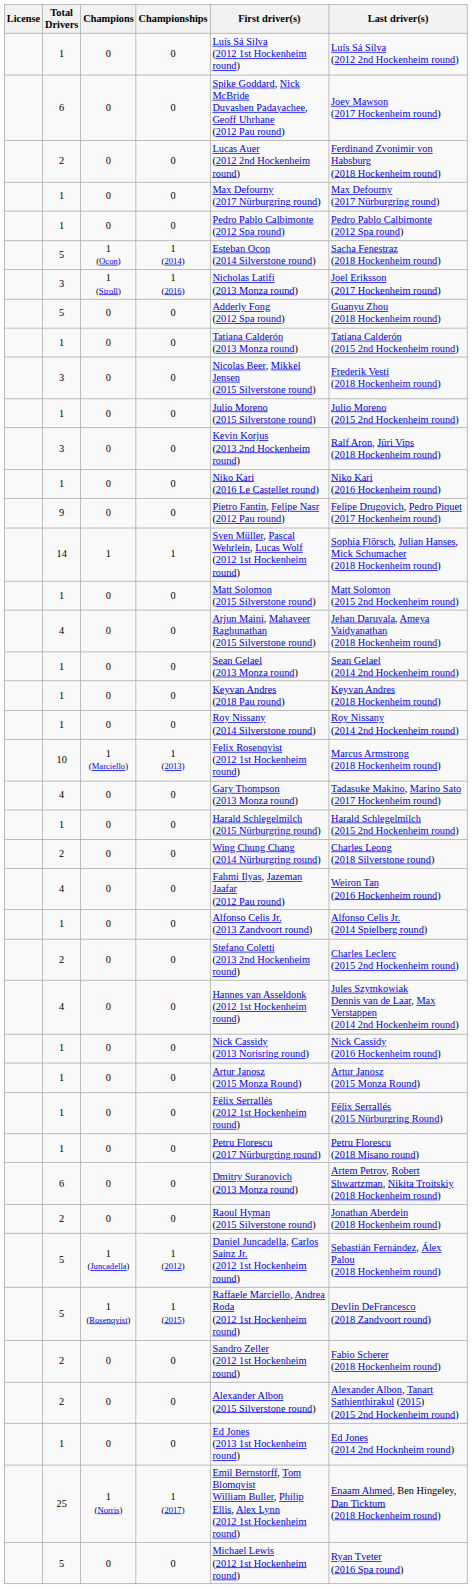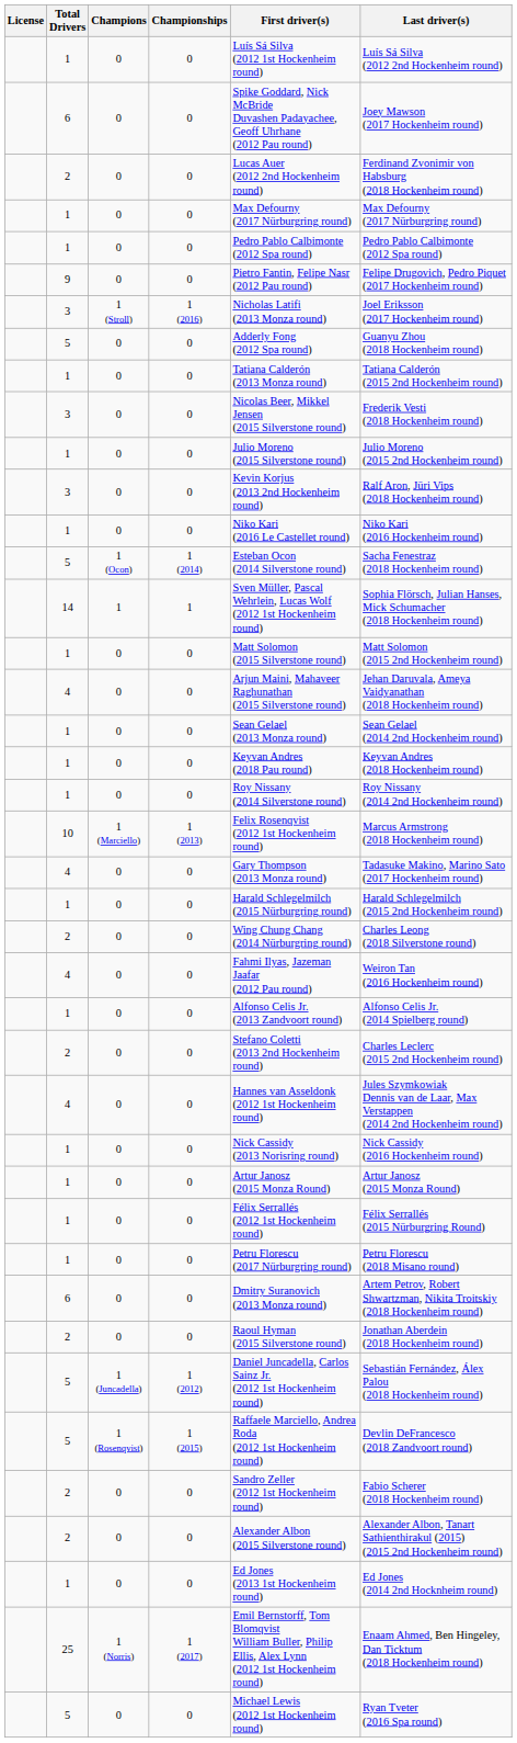 <table class="wikitable sortable" style="font-size: 85%; text-align:center">
 <tr>
 <th>License</th>
 <th>Total<br>Drivers</th>
 <th>Champions</th>
 <th>Championships</th>
 <th>First driver(s)</th>
 <th>Last driver(s)</th>
 </tr>
 <tr>
 <td align="left"></td>
 <td>1</td>
 <td>0</td>
 <td>0</td>
 <td align="left" data-sort-value="1"><a href='#'>Luís Sá Silva</a><br>(<a href='#'>2012 1st Hockenheim round</a>)</td>
 <td align="left" data-sort-value="2"><a href='#'>Luís Sá Silva</a><br>(<a href='#'>2012 2nd Hockenheim round</a>)</td>
 </tr>
 <tr>
 <td align="left"></td>
 <td>6</td>
 <td>0</td>
 <td>0</td>
 <td align="left" data-sort-value="2"><a href='#'>Spike Goddard</a>, <a href='#'>Nick McBride</a><br><a href='#'>Duvashen Padayachee</a>, <a href='#'>Geoff Uhrhane</a><br>(<a href='#'>2012 Pau round</a>)</td>
 <td align="left" data-sort-value="12"><a href='#'>Joey Mawson</a><br>(<a href='#'>2017 Hockenheim round</a>)</td>
 </tr>
 <tr>
 <td align="left"></td>
 <td>2</td>
 <td>0</td>
 <td>0</td>
 <td align="left" data-sort-value="4"><a href='#'>Lucas Auer</a><br>(<a href='#'>2012 2nd Hockenheim round</a>)</td>
 <td align="left" data-sort-value="16"><a href='#'>Ferdinand Zvonimir von Habsburg</a><br>(<a href='#'>2018 Hockenheim round</a>)</td>
 </tr>
 <tr>
 <td align="left"></td>
 <td>1</td>
 <td>0</td>
 <td>0</td>
 <td align="left" data-sort-value="16"><a href='#'>Max Defourny</a><br>(<a href='#'>2017 Nürburgring round</a>)</td>
 <td align="left" data-sort-value="11"><a href='#'>Max Defourny</a><br>(<a href='#'>2017 Nürburgring round</a>)</td>
 </tr>
 <tr>
 <td align="left"></td>
 <td>1</td>
 <td>0</td>
 <td>0</td>
 <td align="left" data-sort-value="3"><a href='#'>Pedro Pablo Calbimonte</a><br>(<a href='#'>2012 Spa round</a>)</td>
 <td align="left" data-sort-value="1"><a href='#'>Pedro Pablo Calbimonte</a><br>(<a href='#'>2012 Spa round</a>)</td>
 </tr>
 <tr>
 <td align="left"></td>
-<td>5</td>
-<td>1<br><small>(<a href='#'>Ocon</a>)</small></td>
-<td>1<br><small>(<a href='#'>2014</a>)</small></td>
-<td align="left" data-sort-value="10"><a href='#'>Esteban Ocon</a><br>(<a href='#'>2014 Silverstone round</a>)</td>
-<td align="left" data-sort-value="16"><a href='#'>Sacha Fenestraz</a><br>(<a href='#'>2018 Hockenheim round</a>)</td>
+<td>9</td>
+<td>0</td>
+<td>0</td>
+<td align="left" data-sort-value="2"><a href='#'>Pietro Fantin</a>, <a href='#'>Felipe Nasr</a><br>(<a href='#'>2012 Pau round</a>)</td>
+<td align="left" data-sort-value="12"><a href='#'>Felipe Drugovich</a>, <a href='#'>Pedro Piquet</a><br>(<a href='#'>2017 Hockenheim round</a>)</td>
 </tr>
 <tr>
 <td align="left"></td>
 <td>3</td>
 <td>1<br><small>(<a href='#'>Stroll</a>)</small></td>
 <td>1<br><small>(<a href='#'>2016</a>)</small></td>
 <td align="left" data-sort-value="5"><a href='#'>Nicholas Latifi</a><br>(<a href='#'>2013 Monza round</a>)</td>
 <td align="left" data-sort-value="12"><a href='#'>Joel Eriksson</a><br>(<a href='#'>2017 Hockenheim round</a>)</td>
 </tr>
 <tr>
 <td align="left"></td>
 <td>5</td>
 <td>0</td>
 <td>0</td>
 <td align="left" data-sort-value="3"><a href='#'>Adderly Fong</a><br>(<a href='#'>2012 Spa round</a>)</td>
 <td align="left" data-sort-value="16"><a href='#'>Guanyu Zhou</a><br>(<a href='#'>2018 Hockenheim round</a>)</td>
 </tr>
 <tr>
 <td align="left"></td>
 <td>1</td>
 <td>0</td>
 <td>0</td>
 <td align="left" data-sort-value="5"><a href='#'>Tatiana Calderón</a><br>(<a href='#'>2013 Monza round</a>)</td>
 <td align="left" data-sort-value="8"><a href='#'>Tatiana Calderón</a><br>(<a href='#'>2015 2nd Hockenheim round</a>)</td>
 </tr>
 <tr>
 <td align="left"></td>
 <td>3</td>
 <td>0</td>
 <td>0</td>
 <td align="left" data-sort-value="12"><a href='#'>Nicolas Beer</a>, <a href='#'>Mikkel Jensen</a><br>(<a href='#'>2015 Silverstone round</a>)</td>
 <td align="left" data-sort-value="16"><a href='#'>Frederik Vesti</a><br>(<a href='#'>2018 Hockenheim round</a>)</td>
 </tr>
 <tr>
 <td align="left"></td>
 <td>1</td>
 <td>0</td>
 <td>0</td>
 <td align="left" data-sort-value="12"><a href='#'>Julio Moreno</a><br>(<a href='#'>2015 Silverstone round</a>)</td>
 <td align="left" data-sort-value="8"><a href='#'>Julio Moreno</a><br>(<a href='#'>2015 2nd Hockenheim round</a>)</td>
 </tr>
 <tr>
 <td align="left"></td>
 <td>3</td>
 <td>0</td>
 <td>0</td>
 <td align="left" data-sort-value="9"><a href='#'>Kevin Korjus</a><br>(<a href='#'>2013 2nd Hockenheim round</a>)</td>
 <td align="left" data-sort-value="16"><a href='#'>Ralf Aron</a>, <a href='#'>Jüri Vips</a><br>(<a href='#'>2018 Hockenheim round</a>)</td>
 </tr>
 <tr>
 <td align="left"></td>
 <td>1</td>
 <td>0</td>
 <td>0</td>
 <td align="left" data-sort-value="15"><a href='#'>Niko Kari</a><br>(<a href='#'>2016 Le Castellet round</a>)</td>
 <td align="left" data-sort-value="10"><a href='#'>Niko Kari</a><br>(<a href='#'>2016 Hockenheim round</a>)</td>
 </tr>
 <tr>
 <td align="left"></td>
-<td>9</td>
-<td>0</td>
-<td>0</td>
-<td align="left" data-sort-value="2"><a href='#'>Pietro Fantin</a>, <a href='#'>Felipe Nasr</a><br>(<a href='#'>2012 Pau round</a>)</td>
-<td align="left" data-sort-value="12"><a href='#'>Felipe Drugovich</a>, <a href='#'>Pedro Piquet</a><br>(<a href='#'>2017 Hockenheim round</a>)</td>
+<td>5</td>
+<td>1<br><small>(<a href='#'>Ocon</a>)</small></td>
+<td>1<br><small>(<a href='#'>2014</a>)</small></td>
+<td align="left" data-sort-value="10"><a href='#'>Esteban Ocon</a><br>(<a href='#'>2014 Silverstone round</a>)</td>
+<td align="left" data-sort-value="16"><a href='#'>Sacha Fenestraz</a><br>(<a href='#'>2018 Hockenheim round</a>)</td>
 </tr>
 <tr>
 <td align="left"></td>
 <td>14</td>
 <td>1<br></td>
 <td>1<br></td>
 <td align="left" data-sort-value="1"><a href='#'>Sven Müller</a>, <a href='#'>Pascal Wehrlein</a>, <a href='#'>Lucas Wolf</a><br>(<a href='#'>2012 1st Hockenheim round</a>)</td>
 <td align="left" data-sort-value="16"><a href='#'>Sophia Flörsch</a>, <a href='#'>Julian Hanses</a>, <a href='#'>Mick Schumacher</a><br>(<a href='#'>2018 Hockenheim round</a>)</td>
 </tr>
 <tr>
 <td align="left"></td>
 <td>1</td>
 <td>0</td>
 <td>0</td>
 <td align="left" data-sort-value="12"><a href='#'>Matt Solomon</a><br>(<a href='#'>2015 Silverstone round</a>)</td>
 <td align="left" data-sort-value="8"><a href='#'>Matt Solomon</a><br>(<a href='#'>2015 2nd Hockenheim round</a>)</td>
 </tr>
 <tr>
 <td align="left"></td>
 <td>4</td>
 <td>0</td>
 <td>0</td>
 <td align="left" data-sort-value="12"><a href='#'>Arjun Maini</a>, <a href='#'>Mahaveer Raghunathan</a><br>(<a href='#'>2015 Silverstone round</a>)</td>
 <td align="left" data-sort-value="16"><a href='#'>Jehan Daruvala</a>, <a href='#'>Ameya Vaidyanathan</a><br>(<a href='#'>2018 Hockenheim round</a>)</td>
 </tr>
 <tr>
 <td align="left"></td>
 <td>1</td>
 <td>0</td>
 <td>0</td>
 <td align="left" data-sort-value="5"><a href='#'>Sean Gelael</a><br>(<a href='#'>2013 Monza round</a>)</td>
 <td align="left" data-sort-value="5"><a href='#'>Sean Gelael</a><br>(<a href='#'>2014 2nd Hockenheim round</a>)</td>
 </tr>
 <tr>
 <td align="left"></td>
 <td>1</td>
 <td>0</td>
 <td>0</td>
 <td align="left" data-sort-value="17"><a href='#'>Keyvan Andres</a><br>(<a href='#'>2018 Pau round</a>)</td>
 <td align="left" data-sort-value="16"><a href='#'>Keyvan Andres</a><br>(<a href='#'>2018 Hockenheim round</a>)</td>
 </tr>
 <tr>
 <td align="left"></td>
 <td>1</td>
 <td>0</td>
 <td>0</td>
 <td align="left" data-sort-value="10"><a href='#'>Roy Nissany</a><br>(<a href='#'>2014 Silverstone round</a>)</td>
 <td align="left" data-sort-value="5"><a href='#'>Roy Nissany</a><br>(<a href='#'>2014 2nd Hockenheim round</a>)</td>
 </tr>
 <tr>
 <td align="left"></td>
 <td>10</td>
 <td>1<br><small>(<a href='#'>Marciello</a>)</small></td>
 <td>1<br><small>(<a href='#'>2013</a>)</small></td>
 <td align="left" data-sort-value="1"><a href='#'>Felix Rosenqvist</a><br>(<a href='#'>2012 1st Hockenheim round</a>)</td>
 <td align="left" data-sort-value="16"><a href='#'>Marcus Armstrong</a><br>(<a href='#'>2018 Hockenheim round</a>)</td>
 </tr>
 <tr>
 <td align="left"></td>
 <td>4</td>
 <td>0</td>
 <td>0</td>
 <td align="left" data-sort-value="5"><a href='#'>Gary Thompson</a><br>(<a href='#'>2013 Monza round</a>)</td>
 <td align="left" data-sort-value="12"><a href='#'>Tadasuke Makino</a>, <a href='#'>Marino Sato</a><br>(<a href='#'>2017 Hockenheim round</a>)</td>
 </tr>
 <tr>
 <td align="left"></td>
 <td>1</td>
 <td>0</td>
 <td>0</td>
 <td align="left" data-sort-value="14"><a href='#'>Harald Schlegelmilch</a><br>(<a href='#'>2015 Nürburgring round</a>)</td>
 <td align="left" data-sort-value="8"><a href='#'>Harald Schlegelmilch</a><br>(<a href='#'>2015 2nd Hockenheim round</a>)</td>
 </tr>
 <tr>
 <td align="left"></td>
 <td>2</td>
 <td>0</td>
 <td>0</td>
 <td align="left" data-sort-value="11"><a href='#'>Wing Chung Chang</a><br>(<a href='#'>2014 Nürburgring round</a>)</td>
 <td align="left" data-sort-value="14"><a href='#'>Charles Leong</a><br>(<a href='#'>2018 Silverstone round</a>)</td>
 </tr>
 <tr>
 <td align="left"></td>
 <td>4</td>
 <td>0</td>
 <td>0</td>
 <td align="left" data-sort-value="2"><a href='#'>Fahmi Ilyas</a>, <a href='#'>Jazeman Jaafar</a><br>(<a href='#'>2012 Pau round</a>)</td>
 <td align="left" data-sort-value="10"><a href='#'>Weiron Tan</a><br>(<a href='#'>2016 Hockenheim round</a>)</td>
 </tr>
 <tr>
 <td align="left"></td>
 <td>1</td>
 <td>0</td>
 <td>0</td>
 <td align="left" data-sort-value="8"><a href='#'>Alfonso Celis Jr.</a><br>(<a href='#'>2013 Zandvoort round</a>)</td>
 <td align="left" data-sort-value="4"><a href='#'>Alfonso Celis Jr.</a><br>(<a href='#'>2014 Spielberg round</a>)</td>
 </tr>
 <tr>
 <td align="left"></td>
 <td>2</td>
 <td>0</td>
 <td>0</td>
 <td align="left" data-sort-value="9"><a href='#'>Stefano Coletti</a><br>(<a href='#'>2013 2nd Hockenheim round</a>)</td>
 <td align="left" data-sort-value="8"><a href='#'>Charles Leclerc</a><br>(<a href='#'>2015 2nd Hockenheim round</a>)</td>
 </tr>
 <tr>
 <td align="left"></td>
 <td>4</td>
 <td>0</td>
 <td>0</td>
 <td align="left" data-sort-value="1"><a href='#'>Hannes van Asseldonk</a><br>(<a href='#'>2012 1st Hockenheim round</a>)</td>
 <td align="left" data-sort-value="5"><a href='#'>Jules Szymkowiak</a><br><a href='#'>Dennis van de Laar</a>, <a href='#'>Max Verstappen</a><br>(<a href='#'>2014 2nd Hockenheim round</a>)</td>
 </tr>
 <tr>
 <td align="left"></td>
 <td>1</td>
 <td>0</td>
 <td>0</td>
 <td align="left" data-sort-value="7"><a href='#'>Nick Cassidy</a><br>(<a href='#'>2013 Norisring round</a>)</td>
 <td align="left" data-sort-value="10"><a href='#'>Nick Cassidy</a><br>(<a href='#'>2016 Hockenheim round</a>)</td>
 </tr>
 <tr>
 <td align="left"></td>
 <td>1</td>
 <td>0</td>
 <td>0</td>
 <td align="left" data-sort-value="13"><a href='#'>Artur Janosz</a><br>(<a href='#'>2015 Monza Round</a>)</td>
 <td align="left" data-sort-value="6"><a href='#'>Artur Janosz</a><br>(<a href='#'>2015 Monza Round</a>)</td>
 </tr>
 <tr>
 <td align="left"></td>
 <td>1</td>
 <td>0</td>
 <td>0</td>
 <td align="left" data-sort-value="1"><a href='#'>Félix Serrallés</a><br>(<a href='#'>2012 1st Hockenheim round</a>)</td>
 <td align="left" data-sort-value="7"><a href='#'>Félix Serrallés</a><br>(<a href='#'>2015 Nürburgring Round</a>)</td>
 </tr>
 <tr>
 <td align="left"></td>
 <td>1</td>
 <td>0</td>
 <td>0</td>
 <td align="left" data-sort-value="16"><a href='#'>Petru Florescu</a><br>(<a href='#'>2017 Nürburgring round</a>)</td>
 <td align="left" data-sort-value="15"><a href='#'>Petru Florescu</a><br>(<a href='#'>2018 Misano round</a>)</td>
 </tr>
 <tr>
 <td align="left"></td>
 <td>6</td>
 <td>0</td>
 <td>0</td>
 <td align="left" data-sort-value="5"><a href='#'>Dmitry Suranovich</a><br>(<a href='#'>2013 Monza round</a>)</td>
 <td align="left" data-sort-value="16"><a href='#'>Artem Petrov</a>, <a href='#'>Robert Shwartzman</a>, <a href='#'>Nikita Troitskiy</a><br>(<a href='#'>2018 Hockenheim round</a>)</td>
 </tr>
 <tr>
 <td align="left"></td>
 <td>2</td>
 <td>0</td>
 <td>0</td>
 <td align="left" data-sort-value="12"><a href='#'>Raoul Hyman</a><br>(<a href='#'>2015 Silverstone round</a>)</td>
 <td align="left" data-sort-value="16"><a href='#'>Jonathan Aberdein</a><br>(<a href='#'>2018 Hockenheim round</a>)</td>
 </tr>
 <tr>
 <td align="left"></td>
 <td>5</td>
 <td>1<br><small>(<a href='#'>Juncadella</a>)</small></td>
 <td>1<br><small>(<a href='#'>2012</a>)</small></td>
 <td align="left" data-sort-value="1"><a href='#'>Daniel Juncadella</a>, <a href='#'>Carlos Sainz Jr.</a><br>(<a href='#'>2012 1st Hockenheim round</a>)</td>
 <td align="left" data-sort-value="16"><a href='#'>Sebastián Fernández</a>, <a href='#'>Álex Palou</a><br>(<a href='#'>2018 Hockenheim round</a>)</td>
 </tr>
 <tr>
 <td align="left"></td>
 <td>5</td>
 <td>1<br><small>(<a href='#'>Rosenqvist</a>)</small></td>
 <td>1<br><small>(<a href='#'>2015</a>)</small></td>
 <td align="left" data-sort-value="1"><a href='#'>Raffaele Marciello</a>, <a href='#'>Andrea Roda</a><br>(<a href='#'>2012 1st Hockenheim round</a>)</td>
 <td align="left" data-sort-value="13"><a href='#'>Devlin DeFrancesco</a><br>(<a href='#'>2018 Zandvoort round</a>)</td>
 </tr>
 <tr>
 <td align="left"></td>
 <td>2</td>
 <td>0</td>
 <td>0</td>
 <td align="left" data-sort-value="1"><a href='#'>Sandro Zeller</a><br>(<a href='#'>2012 1st Hockenheim round</a>)</td>
 <td align="left" data-sort-value="16"><a href='#'>Fabio Scherer</a><br>(<a href='#'>2018 Hockenheim round</a>)</td>
 </tr>
 <tr>
 <td align="left"></td>
 <td>2</td>
 <td>0</td>
 <td>0</td>
 <td align="left" data-sort-value="12"><a href='#'>Alexander Albon</a><br>(<a href='#'>2015 Silverstone round</a>)</td>
 <td align="left" data-sort-value="8"><a href='#'>Alexander Albon</a>, <a href='#'>Tanart Sathienthirakul</a> (<a href='#'>2015</a>)<br>(<a href='#'>2015 2nd Hockenheim round</a>)</td>
 </tr>
 <tr>
 <td align="left"></td>
 <td>1</td>
 <td>0</td>
 <td>0</td>
 <td align="left" data-sort-value="6"><a href='#'>Ed Jones</a><br>(<a href='#'>2013 1st Hockenheim round</a>)</td>
 <td align="left" data-sort-value="5"><a href='#'>Ed Jones</a><br>(<a href='#'>2014 2nd Hocknheim round</a>)</td>
 </tr>
 <tr>
 <td align="left"></td>
 <td>25</td>
 <td>1<br><small>(<a href='#'>Norris</a>)</small></td>
 <td>1<br><small>(<a href='#'>2017</a>)</small></td>
 <td align="left" data-sort-value="1"><a href='#'>Emil Bernstorff</a>, <a href='#'>Tom Blomqvist</a><br><a href='#'>William Buller</a>, <a href='#'>Philip Ellis</a>, <a href='#'>Alex Lynn</a><br>(<a href='#'>2012 1st Hockenheim round</a>)</td>
 <td align="left" data-sort-value="16"><a href='#'>Enaam Ahmed</a>, Ben Hingeley, <a href='#'>Dan Ticktum</a><br>(<a href='#'>2018 Hockenheim round</a>)</td>
 </tr>
 <tr>
 <td align="left"></td>
 <td>5</td>
 <td>0</td>
 <td>0</td>
 <td align="left" data-sort-value="1"><a href='#'>Michael Lewis</a><br>(<a href='#'>2012 1st Hockenheim round</a>)</td>
 <td align="left" data-sort-value="9"><a href='#'>Ryan Tveter</a><br>(<a href='#'>2016 Spa round</a>)</td>
 </tr>
 </table>
